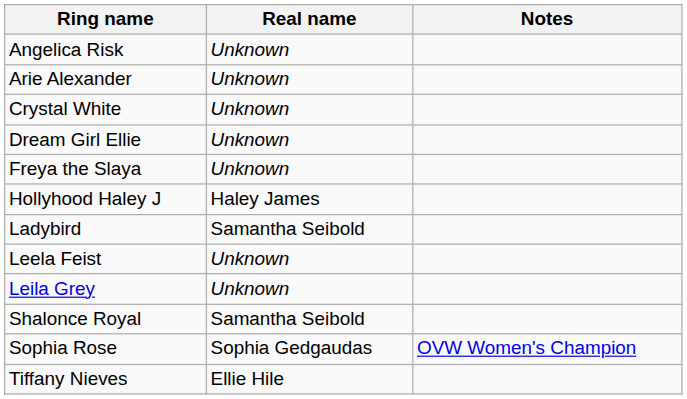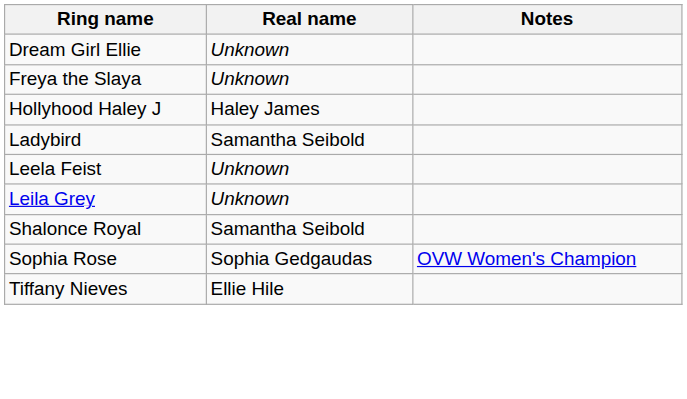 <table class="wikitable sortable" align="left center" style="width:65%;">
 <tr>
 <th style="width:15%;">Ring name</th>
 <th style="width:15%;">Real name</th>
 <th style="width:20%;">Notes</th>
-</tr>
-<tr>
-<td>Angelica Risk</td>
-<td><em>Unknown</em></td>
-<td></td>
-</tr>
-<tr>
-<td>Arie Alexander</td>
-<td><em>Unknown</em></td>
-<td></td>
-</tr>
-<tr>
-<td>Crystal White</td>
-<td><em>Unknown</em></td>
-<td></td>
 </tr>
 <tr>
 <td>Dream Girl Ellie</td>
 <td><em>Unknown</em></td>
 <td></td>
 </tr>
 <tr>
 <td>Freya the Slaya</td>
 <td><em>Unknown</em></td>
 <td></td>
 </tr>
 <tr>
 <td>Hollyhood Haley J</td>
 <td>Haley James</td>
 <td></td>
 </tr>
 <tr>
 <td>Ladybird</td>
 <td>Samantha Seibold</td>
 <td></td>
 </tr>
 <tr>
 <td>Leela Feist</td>
 <td><em>Unknown</em></td>
 <td></td>
 </tr>
 <tr>
 <td><a href='#'>Leila Grey</a></td>
 <td><em>Unknown</em></td>
 <td></td>
 </tr>
 <tr>
 <td>Shalonce Royal</td>
 <td>Samantha Seibold</td>
 <td></td>
 </tr>
 <tr>
 <td>Sophia Rose</td>
 <td>Sophia Gedgaudas</td>
 <td><a href='#'>OVW Women's Champion</a></td>
 </tr>
 <tr>
 <td>Tiffany Nieves</td>
 <td>Ellie Hile</td>
 <td></td>
 </tr>
 </table>
